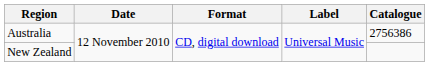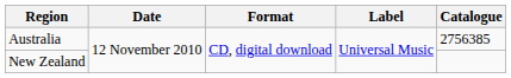 <table class="wikitable">
 <tr>
 <th>Region</th>
 <th>Date</th>
 <th>Format</th>
 <th>Label</th>
 <th>Catalogue</th>
 </tr>
 <tr>
 <td>Australia</td>
 <td rowspan=2>12 November 2010</td>
 <td rowspan="2"><a href='#'>CD</a>, <a href='#'>digital download</a></td>
 <td rowspan="2"><a href='#'>Universal Music</a></td>
-<td>2756386</td>
+<td>2756385</td>
 </tr>
 <tr>
 <td>New Zealand</td>
 <td></td>
 </tr>
 </table>
